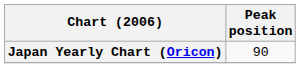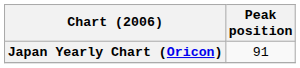 <table class="wikitable sortable plainrowheaders" style="text-align:center">
 <tr>
 <th scope="col">Chart (2006)</th>
 <th scope="col">Peak<br>position</th>
 </tr>
 <tr>
 <th scope="row">Japan Yearly Chart (<a href='#'>Oricon</a>)</th>
-<td>90</td>
+<td>91</td>
 </tr>
 <tr>
 </tr>
 </table>
